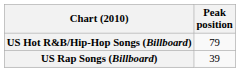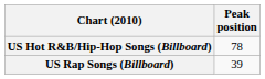 <table class="wikitable sortable plainrowheaders">
 <tr>
 <th scope="col">Chart (2010)</th>
 <th scope="col">Peak<br>position</th>
 </tr>
 <tr>
 <th scope="row">US Hot R&B/Hip-Hop Songs (<em>Billboard</em>)</th>
-<td style="text-align:center;">79</td>
+<td style="text-align:center;">78</td>
 </tr>
 <tr>
 <th scope="row">US Rap Songs (<em>Billboard</em>)</th>
 <td style="text-align:center;">39</td>
 </tr>
 </table>
